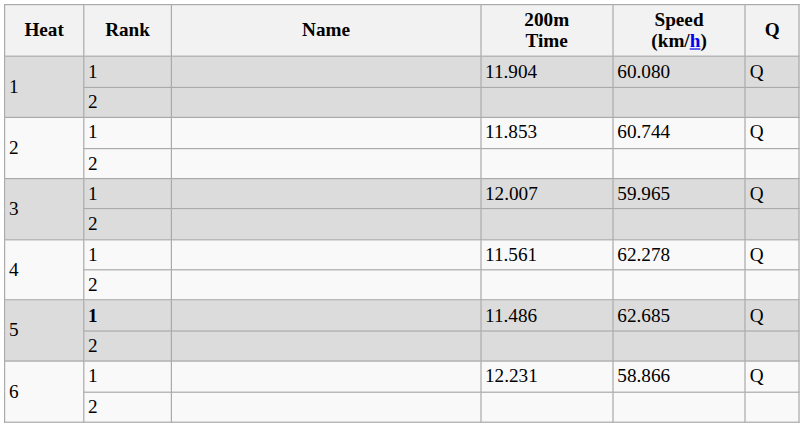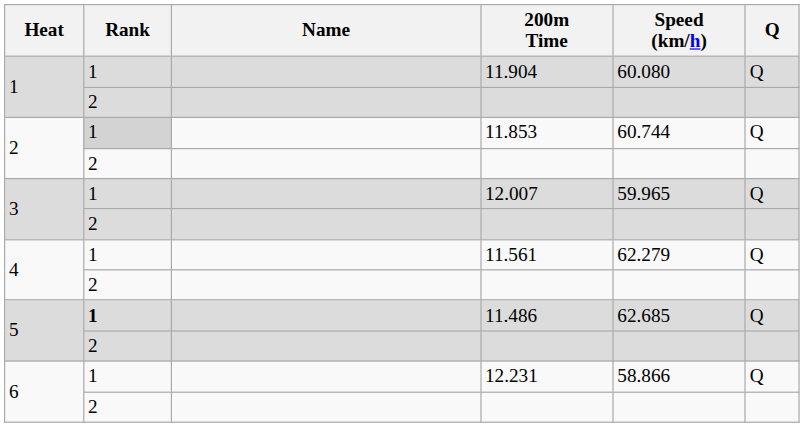 <table class="wikitable" width=75%>
 <tr>
 <th width=20>Heat</th>
 <th width=20>Rank</th>
 <th width=150>Name</th>
 <th width=60>200m<br>Time</th>
 <th width=60>Speed<br>(km/<a href='#'>h</a>)</th>
 <th width=20>Q</th>
 </tr>
 <tr bgcolor=dcdcdc>
 <td rowspan=2>1</td>
 <td>1</td>
 <td></td>
 <td>11.904</td>
 <td>60.080</td>
 <td>Q</td>
 </tr>
 <tr bgcolor=dcdcdc>
 <td>2</td>
 <td></td>
 <td></td>
 <td></td>
 <td></td>
 </tr>
 <tr>
 <td rowspan=2>2</td>
-<td>1</td>
+<td style="background: lightgrey;">1</td>
 <td></td>
 <td>11.853</td>
 <td>60.744</td>
 <td>Q</td>
 </tr>
 <tr>
 <td>2</td>
 <td></td>
 <td></td>
 <td></td>
 <td></td>
 </tr>
 <tr bgcolor=dcdcdc>
 <td rowspan=2>3</td>
 <td>1</td>
 <td></td>
 <td>12.007</td>
 <td>59.965</td>
 <td>Q</td>
 </tr>
 <tr bgcolor=dcdcdc>
 <td>2</td>
 <td></td>
 <td></td>
 <td></td>
 <td></td>
 </tr>
 <tr>
 <td rowspan=2>4</td>
 <td>1</td>
 <td></td>
 <td>11.561</td>
-<td>62.278</td>
+<td>62.279</td>
 <td>Q</td>
 </tr>
 <tr>
 <td>2</td>
 <td></td>
 <td></td>
 <td></td>
 <td></td>
 </tr>
 <tr bgcolor=dcdcdc>
 <td rowspan=2>5</td>
 <td><strong>1</strong></td>
 <td></td>
 <td>11.486</td>
 <td>62.685</td>
 <td>Q</td>
 </tr>
 <tr bgcolor=dcdcdc>
 <td>2</td>
 <td></td>
 <td></td>
 <td></td>
 <td></td>
 </tr>
 <tr>
 <td rowspan=2>6</td>
 <td>1</td>
 <td></td>
 <td>12.231</td>
 <td>58.866</td>
 <td>Q</td>
 </tr>
 <tr>
 <td>2</td>
 <td></td>
 <td></td>
 <td></td>
 <td></td>
 </tr>
 </table>
